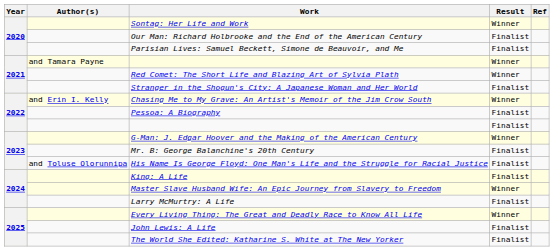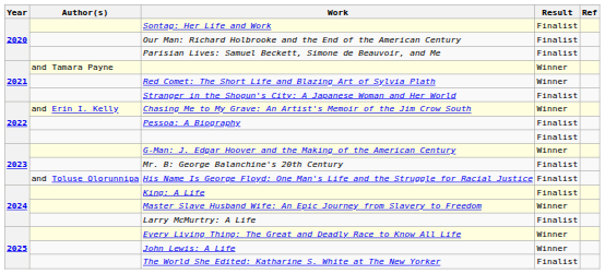 <table class="wikitable sortable mw-collapsible">
 <tr>
 <th>Year</th>
 <th>Author(s)</th>
 <th>Work</th>
 <th>Result</th>
 <th>Ref</th>
 </tr>
 <tr style="background-color:lightyellow;">
 <th rowspan="3"><a href='#'>2020</a></th>
 <td></td>
 <td><em><a href='#'>Sontag: Her Life and Work</a></em></td>
-<td>Winner</td>
+<td>Finalist</td>
 <td></td>
 </tr>
 <tr>
 <td></td>
 <td><em>Our Man: Richard Holbrooke and the End of the American Century</em></td>
 <td>Finalist</td>
 <td></td>
 </tr>
 <tr>
 <td></td>
 <td><em>Parisian Lives: Samuel Beckett, Simone de Beauvoir, and Me</em></td>
 <td>Finalist</td>
 <td></td>
 </tr>
 <tr style="background-color:lightyellow;">
 <th rowspan="3"><a href='#'>2021</a></th>
 <td> and Tamara Payne</td>
 <td></td>
 <td>Winner</td>
 <td></td>
 </tr>
 <tr>
 <td></td>
 <td><em><a href='#'>Red Comet: The Short Life and Blazing Art of Sylvia Plath</a></em></td>
 <td>Winner</td>
 <td></td>
 </tr>
 <tr>
 <td></td>
 <td><em><a href='#'>Stranger in the Shogun's City: A Japanese Woman and Her World</a></em></td>
 <td>Finalist</td>
 <td></td>
 </tr>
 <tr style="background-color:lightyellow;">
 <th rowspan="3"><a href='#'>2022</a></th>
 <td> and <a href='#'>Erin I. Kelly</a></td>
 <td><em><a href='#'>Chasing Me to My Grave: An Artist's Memoir of the Jim Crow South</a></em></td>
 <td>Winner</td>
 <td></td>
 </tr>
 <tr>
 <td></td>
 <td><em><a href='#'>Pessoa: A Biography</a></em></td>
 <td>Finalist</td>
 <td></td>
 </tr>
 <tr>
 <td></td>
 <td></td>
 <td>Finalist</td>
 <td></td>
 </tr>
 <tr style="background-color:lightyellow;">
 <th rowspan="3"><a href='#'>2023</a></th>
 <td></td>
 <td><em><a href='#'>G-Man: J. Edgar Hoover and the Making of the American Century</a></em></td>
 <td>Winner</td>
 <td></td>
 </tr>
 <tr>
 <td></td>
 <td><em>Mr. B: George Balanchine's 20th Century</em></td>
 <td>Finalist</td>
 <td></td>
 </tr>
 <tr>
 <td> and <a href='#'>Toluse Olorunnipa</a></td>
 <td><em><a href='#'>His Name Is George Floyd: One Man's Life and the Struggle for Racial Justice</a></em></td>
 <td>Finalist</td>
 <td></td>
 </tr>
 <tr style=background-color:lightyellow;>
 <th rowspan="3"><a href='#'>2024</a></th>
 <td></td>
 <td><em><a href='#'>King: A Life</a></em></td>
 <td>Finalist</td>
 <td><strong></strong></td>
 </tr>
 <tr style=background-color:lightyellow;>
 <td></td>
 <td><em><a href='#'>Master Slave Husband Wife: An Epic Journey from Slavery to Freedom</a></em></td>
 <td>Winner</td>
 <td><strong></strong></td>
 </tr>
 <tr>
 <td></td>
 <td><em>Larry McMurtry: A Life</em></td>
 <td>Finalist</td>
 <td><strong></strong></td>
 </tr>
 <tr style=background-color:lightyellow;>
 <th rowspan="3"><a href='#'>2025</a></th>
 <td></td>
 <td><em><a href='#'>Every Living Thing: The Great and Deadly Race to Know All Life</a></em></td>
 <td>Winner</td>
 <td></td>
 </tr>
 <tr>
 <td></td>
 <td><em><a href='#'>John Lewis: A Life</a></em></td>
-<td>Finalist</td>
+<td>Winner</td>
 <td></td>
 </tr>
 <tr>
 <td></td>
 <td><em><a href='#'>The World She Edited: Katharine S. White at The New Yorker</a></em></td>
 <td>Finalist</td>
 <td></td>
 </tr>
 </table>
